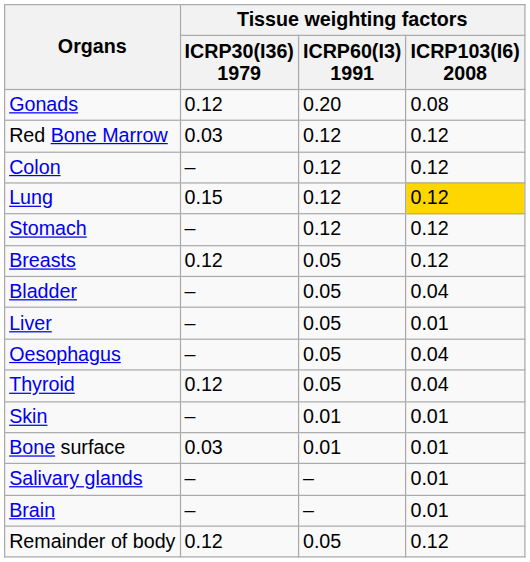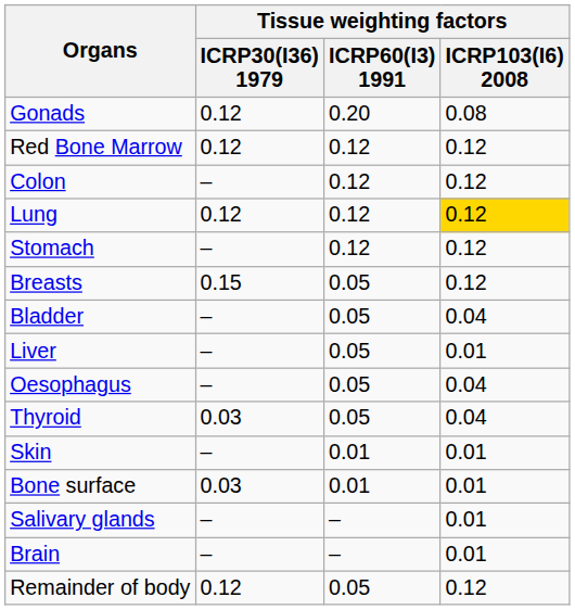 <table class="wikitable">
 <tr>
 <th rowspan=2>Organs</th>
 <th colspan=3>Tissue weighting factors</th>
 </tr>
 <tr>
 <th>ICRP30(I36)<br>1979</th>
 <th>ICRP60(I3)<br>1991</th>
 <th>ICRP103(I6)<br>2008</th>
 </tr>
 <tr>
 <td><a href='#'>Gonads</a></td>
 <td>0.12</td>
 <td>0.20</td>
 <td>0.08</td>
 </tr>
 <tr>
 <td>Red <a href='#'>Bone Marrow</a></td>
-<td>0.03</td>
+<td>0.12</td>
 <td>0.12</td>
 <td>0.12</td>
 </tr>
 <tr>
 <td><a href='#'>Colon</a></td>
 <td>–</td>
 <td>0.12</td>
 <td>0.12</td>
 </tr>
 <tr>
 <td><a href='#'>Lung</a></td>
-<td>0.15</td>
+<td>0.12</td>
 <td>0.12</td>
 <td style="background: gold;">0.12</td>
 </tr>
 <tr>
 <td><a href='#'>Stomach</a></td>
 <td>–</td>
 <td>0.12</td>
 <td>0.12</td>
 </tr>
 <tr>
 <td><a href='#'>Breasts</a></td>
-<td>0.12</td>
+<td>0.15</td>
 <td>0.05</td>
 <td>0.12</td>
 </tr>
 <tr>
 <td><a href='#'>Bladder</a></td>
 <td>–</td>
 <td>0.05</td>
 <td>0.04</td>
 </tr>
 <tr>
 <td><a href='#'>Liver</a></td>
 <td>–</td>
 <td>0.05</td>
 <td>0.01</td>
 </tr>
 <tr>
 <td><a href='#'>Oesophagus</a></td>
 <td>–</td>
 <td>0.05</td>
 <td>0.04</td>
 </tr>
 <tr>
 <td><a href='#'>Thyroid</a></td>
-<td>0.12</td>
+<td>0.03</td>
 <td>0.05</td>
 <td>0.04</td>
 </tr>
 <tr>
 <td><a href='#'>Skin</a></td>
 <td>–</td>
 <td>0.01</td>
 <td>0.01</td>
 </tr>
 <tr>
 <td><a href='#'>Bone</a> surface</td>
 <td>0.03</td>
 <td>0.01</td>
 <td>0.01</td>
 </tr>
 <tr>
 <td><a href='#'>Salivary glands</a></td>
 <td>–</td>
 <td>–</td>
 <td>0.01</td>
 </tr>
 <tr>
 <td><a href='#'>Brain</a></td>
 <td>–</td>
 <td>–</td>
 <td>0.01</td>
 </tr>
 <tr>
 <td>Remainder of body</td>
 <td>0.12</td>
 <td>0.05</td>
 <td>0.12</td>
 </tr>
 </table>
